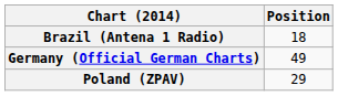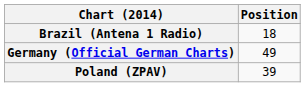 <table class="wikitable sortable plainrowheaders">
 <tr>
 <th>Chart (2014)</th>
 <th>Position</th>
 </tr>
 <tr>
 <th scope="row">Brazil (Antena 1 Radio)</th>
 <td style="text-align:center;">18</td>
 </tr>
 <tr>
 <th scope="row">Germany (<a href='#'>Official German Charts</a>)</th>
 <td style="text-align:center;">49</td>
 </tr>
 <tr>
 <th scope="row">Poland (ZPAV)</th>
-<td style="text-align:center;">29</td>
+<td style="text-align:center;">39</td>
 </tr>
 </table>
